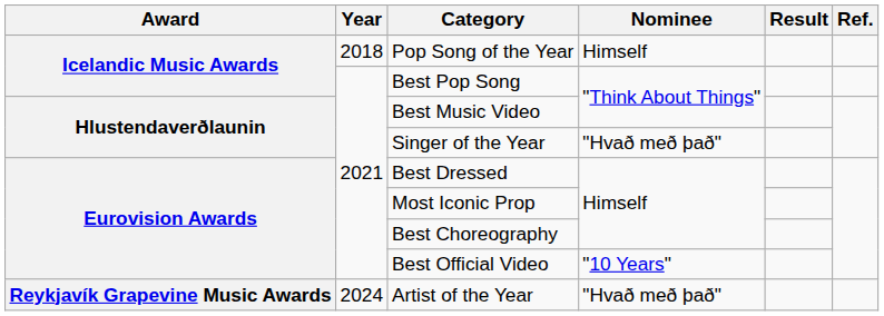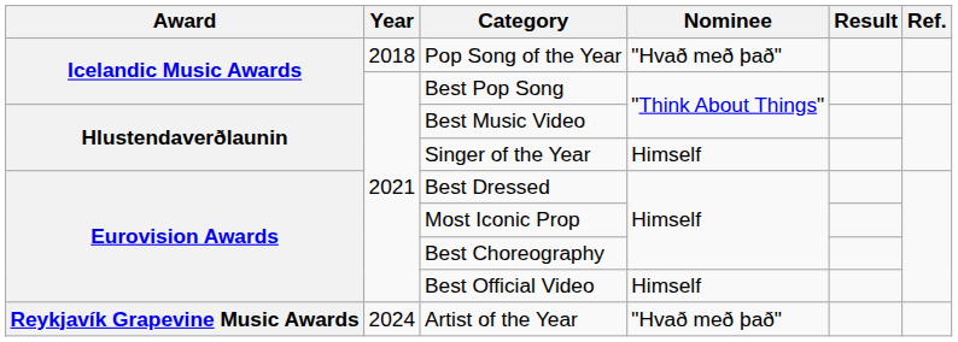 <table class="wikitable sortable plainrowheaders">
 <tr>
 <th scope="col">Award</th>
 <th scope="col">Year</th>
 <th scope="col">Category</th>
 <th scope="col">Nominee</th>
 <th scope="col">Result</th>
 <th scope="col">Ref.</th>
 </tr>
 <tr>
 <th scope="row" rowspan="2"><a href='#'>Icelandic Music Awards</a></th>
 <td style="text-align:center;">2018</td>
 <td>Pop Song of the Year</td>
-<td>Himself</td>
+<td>"Hvað með það"</td>
 <td></td>
 <td style="text-align:center;"></td>
 </tr>
 <tr>
 <td rowspan="7" style="text-align:center;">2021</td>
 <td>Best Pop Song</td>
 <td rowspan="2">"<a href='#'>Think About Things</a>"</td>
 <td></td>
 <td style="text-align:center;"></td>
 </tr>
 <tr>
 <th scope="row" rowspan="2">Hlustendaverðlaunin</th>
 <td>Best Music Video</td>
 <td></td>
 <td style="text-align:center;" rowspan="2"></td>
 </tr>
 <tr>
 <td>Singer of the Year</td>
-<td>"Hvað með það"</td>
+<td>Himself</td>
 <td></td>
 </tr>
 <tr>
 <th scope="row" rowspan="4"><a href='#'>Eurovision Awards</a></th>
 <td>Best Dressed</td>
 <td rowspan="3">Himself </td>
 <td></td>
 <td style="text-align:center;" rowspan="4"></td>
 </tr>
 <tr>
 <td>Most Iconic Prop</td>
 <td></td>
 </tr>
 <tr>
 <td>Best Choreography</td>
 <td></td>
 </tr>
 <tr>
 <td>Best Official Video</td>
-<td>"<a href='#'>10 Years</a>" </td>
+<td>Himself</td>
 <td></td>
 </tr>
 <tr>
 <th scope="row"><a href='#'>Reykjavík Grapevine</a> Music Awards</th>
 <td style="text-align:center;">2024</td>
 <td>Artist of the Year</td>
 <td>"Hvað með það"</td>
 <td></td>
 <td style="text-align:center;"></td>
 </tr>
 </table>
